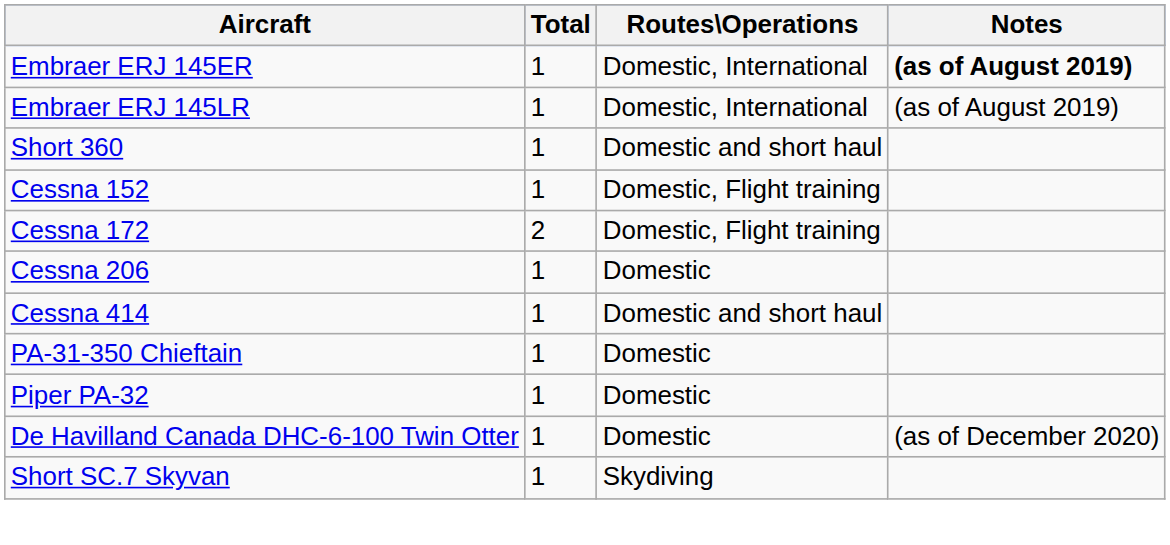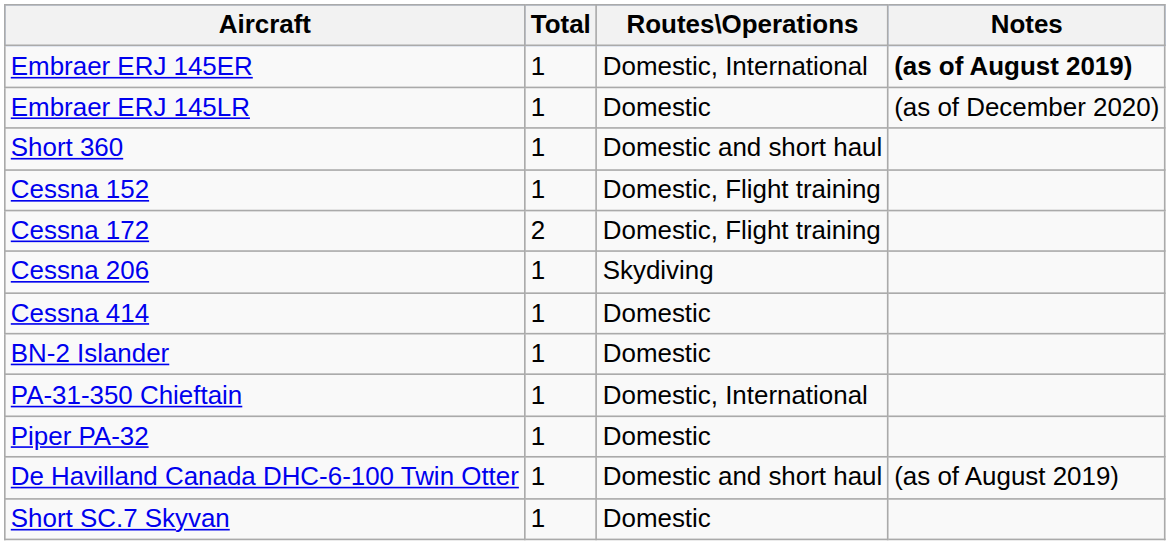 <table class="wikitable">
 <tr bgcolor=#6495ED>
 <th>Aircraft</th>
 <th>Total</th>
 <th>Routes\Operations</th>
 <th>Notes</th>
 </tr>
 <tr>
 <td><a href='#'>Embraer ERJ 145ER</a></td>
 <td>1</td>
 <td>Domestic, International</td>
 <td><strong>(as of August 2019)</strong></td>
 </tr>
 <tr>
 <td><a href='#'>Embraer ERJ 145LR</a></td>
 <td>1</td>
-<td>Domestic, International</td>
-<td>(as of August 2019)</td>
+<td>Domestic</td>
+<td>(as of December 2020)</td>
 </tr>
 <tr>
 <td><a href='#'>Short 360</a></td>
 <td>1</td>
 <td>Domestic and short haul</td>
 <td></td>
 </tr>
 <tr>
 <td><a href='#'>Cessna 152</a></td>
 <td>1</td>
 <td>Domestic, Flight training</td>
 <td></td>
 </tr>
 <tr>
 <td><a href='#'>Cessna 172</a></td>
 <td>2</td>
 <td>Domestic, Flight training</td>
 <td></td>
 </tr>
 <tr>
 <td><a href='#'>Cessna 206</a></td>
 <td>1</td>
-<td>Domestic</td>
+<td>Skydiving</td>
 <td></td>
 </tr>
 <tr>
 <td><a href='#'>Cessna 414</a></td>
 <td>1</td>
-<td>Domestic and short haul</td>
+<td>Domestic</td>
+<td></td>
+</tr>
+<tr>
+<td><a href='#'>BN-2 Islander</a></td>
+<td>1</td>
+<td>Domestic</td>
 <td></td>
 </tr>
 <tr>
 <td><a href='#'>PA-31-350 Chieftain</a></td>
 <td>1</td>
-<td>Domestic</td>
+<td>Domestic, International</td>
 <td></td>
 </tr>
 <tr>
 <td><a href='#'>Piper PA-32</a></td>
 <td>1</td>
 <td>Domestic</td>
 <td></td>
 </tr>
 <tr>
 <td><a href='#'>De Havilland Canada DHC-6-100 Twin Otter</a></td>
 <td>1</td>
-<td>Domestic</td>
-<td>(as of December 2020)</td>
+<td>Domestic and short haul</td>
+<td>(as of August 2019)</td>
 </tr>
 <tr>
 <td><a href='#'>Short SC.7 Skyvan</a></td>
 <td>1</td>
-<td>Skydiving</td>
+<td>Domestic</td>
 <td></td>
 </tr>
 </table>
